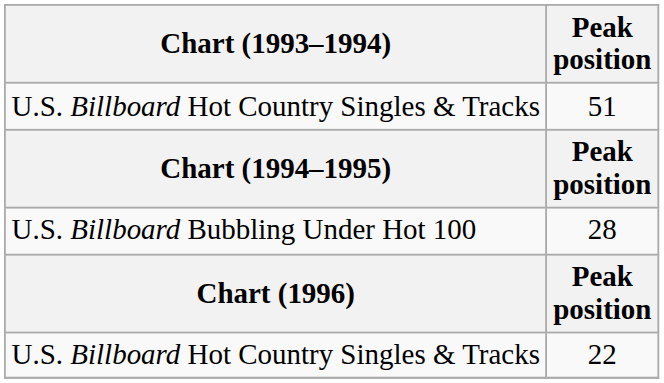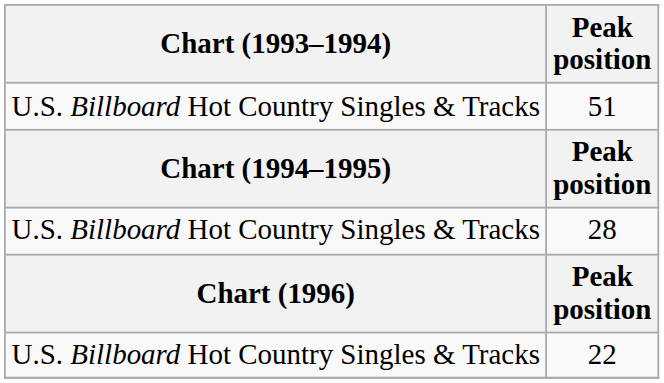 <table class="wikitable sortable">
 <tr>
 <th align="left">Chart (1993–1994)</th>
 <th align="center">Peak<br>position</th>
 </tr>
 <tr>
 <td align="left">U.S. <em>Billboard</em> Hot Country Singles & Tracks</td>
 <td align="center">51</td>
 </tr>
 <tr>
 <th align="left">Chart (1994–1995)</th>
 <th align="center">Peak<br>position</th>
 </tr>
 <tr>
-<td align="left">U.S. <em>Billboard</em> Bubbling Under Hot 100</td>
+<td align="left">U.S. <em>Billboard</em> Hot Country Singles & Tracks</td>
 <td align="center">28</td>
 </tr>
 <tr>
 <th align="left">Chart (1996)</th>
 <th align="center">Peak<br>position</th>
 </tr>
 <tr>
 <td align="left">U.S. <em>Billboard</em> Hot Country Singles & Tracks</td>
 <td align="center">22</td>
 </tr>
 <tr>
 </tr>
 </table>
